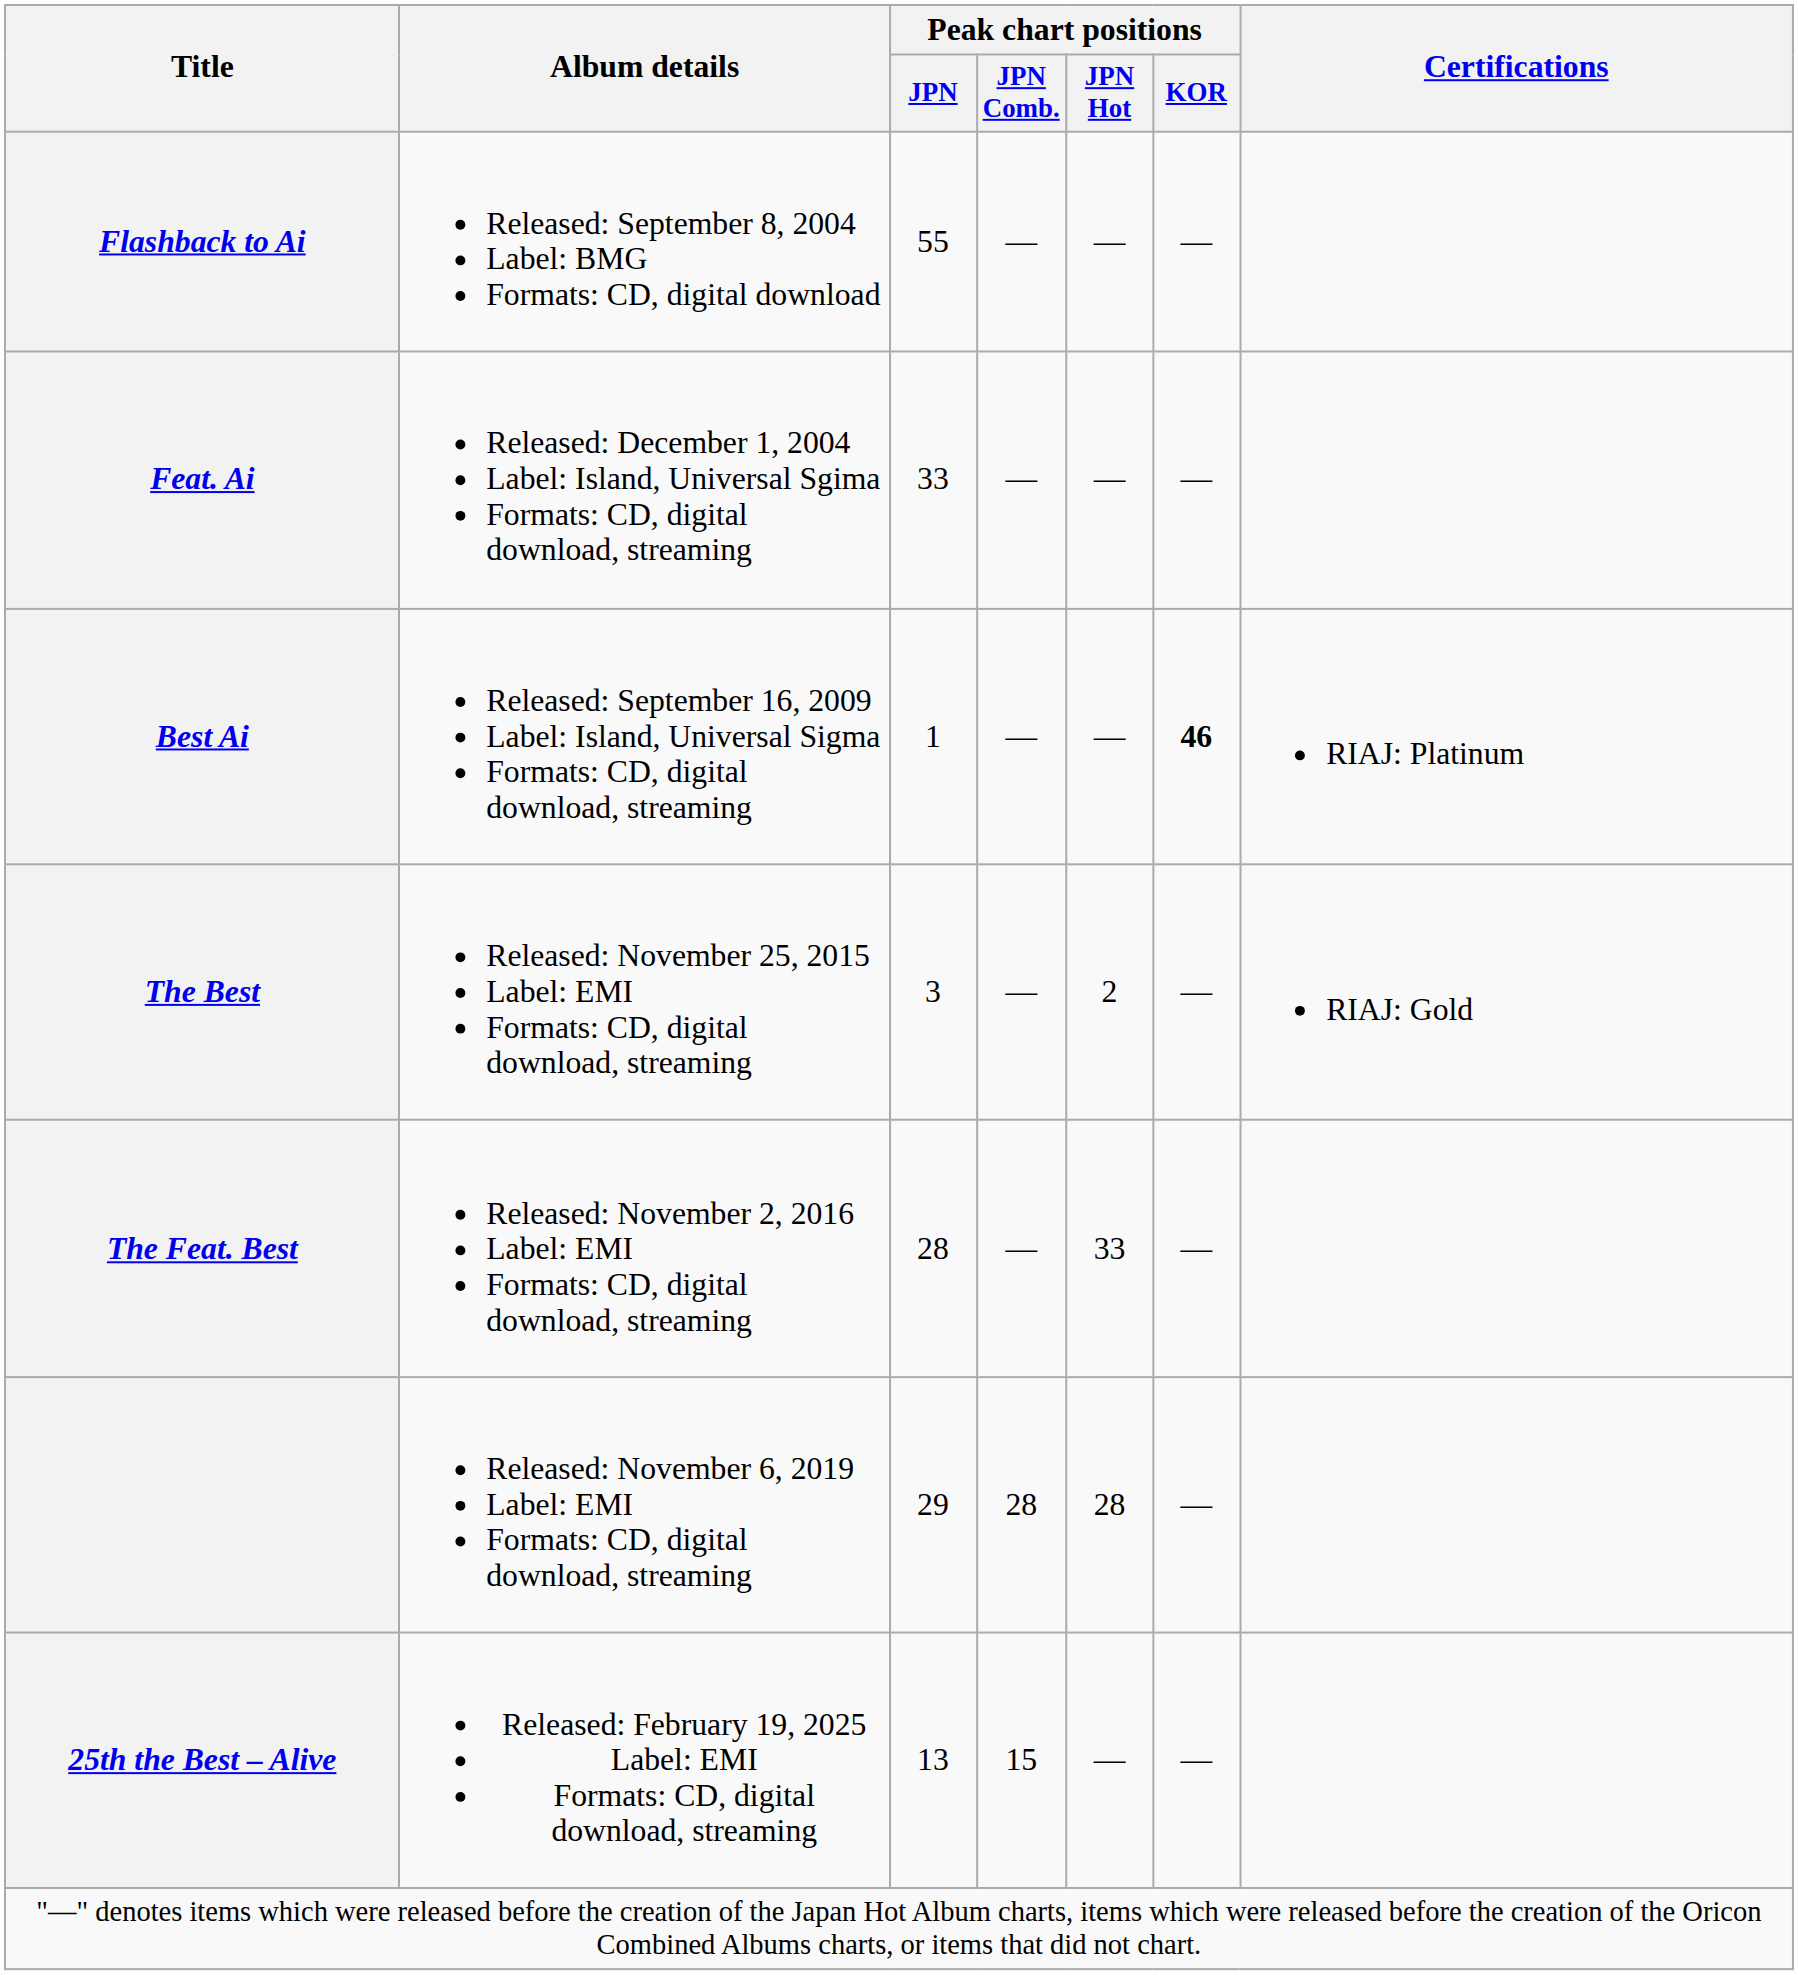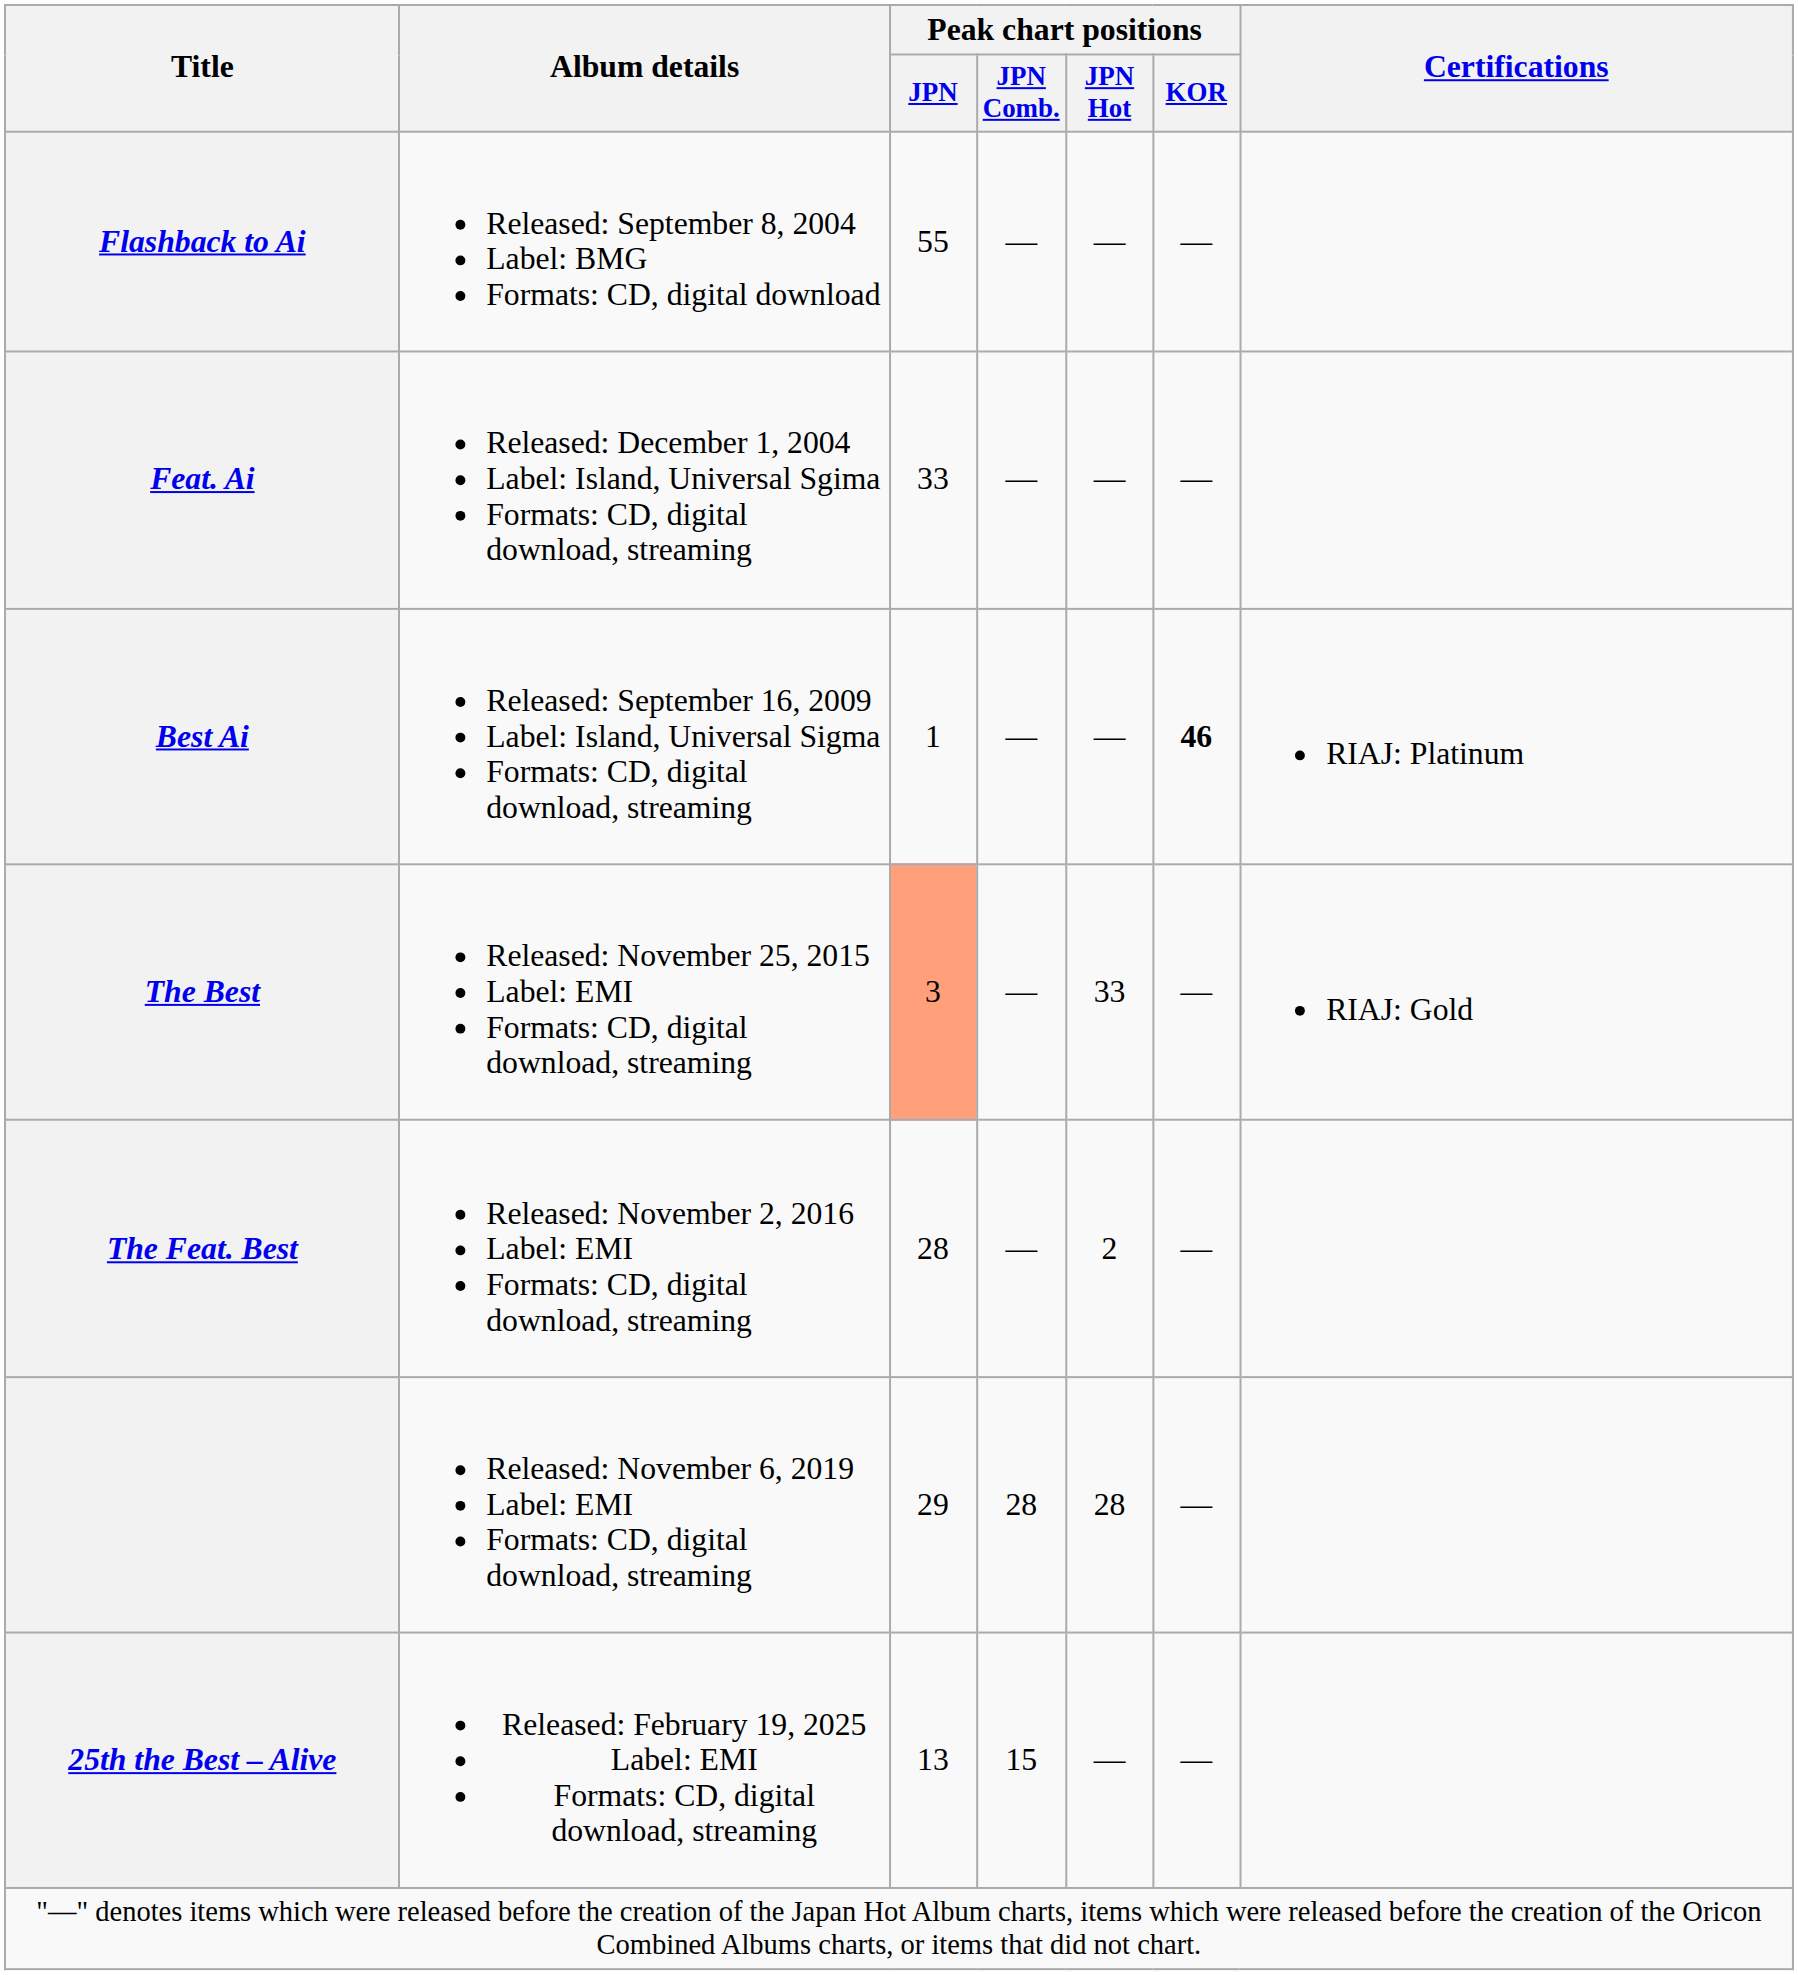 <table class="wikitable plainrowheaders" style="text-align:center;" border="1">
 <tr>
 <th scope="col" rowspan="2" style="width:12em;">Title</th>
 <th scope="col" rowspan="2" style="width:15em;">Album details</th>
 <th colspan="4" scope="col">Peak chart positions</th>
 <th scope="col" rowspan="2" style="width:17em;"><a href='#'>Certifications</a></th>
 </tr>
 <tr>
 <th scope="col" style="width:2.75em;font-size:85%;"><a href='#'>JPN</a><br></th>
 <th scope="col" style="width:2.75em;font-size:85%;"><a href='#'>JPN<br>Comb.</a><br></th>
 <th scope="col" style="width:2.75em;font-size:85%;"><a href='#'>JPN<br>Hot</a><br></th>
 <th scope="col" style="width:2.75em;font-size:85%;"><a href='#'>KOR</a><br></th>
 </tr>
 <tr>
 <th scope="row"><em><a href='#'>Flashback to Ai</a></em></th>
 <td style="text-align:left;"><br><ul><li>Released: September 8, 2004 </li><li>Label: BMG</li><li>Formats: CD, digital download</li></ul></td>
 <td>55</td>
 <td>—</td>
 <td>—</td>
 <td>—</td>
 <td style="text-align:left"></td>
 </tr>
 <tr>
 <th scope="row"><em><a href='#'>Feat. Ai</a></em></th>
 <td style="text-align:left;"><br><ul><li>Released: December 1, 2004 </li><li>Label: Island, Universal Sgima</li><li>Formats: CD, digital download, streaming</li></ul></td>
 <td>33</td>
 <td>—</td>
 <td>—</td>
 <td>—</td>
 <td style="text-align:left"></td>
 </tr>
 <tr>
 <th scope="row"><em><a href='#'>Best Ai</a></em></th>
 <td style="text-align:left;"><br><ul><li>Released: September 16, 2009</li><li>Label: Island, Universal Sigma</li><li>Formats: CD, digital download, streaming</li></ul></td>
 <td>1</td>
 <td>—</td>
 <td>—</td>
 <td><strong>46</strong></td>
 <td style="text-align:left"><br><ul><li>RIAJ: Platinum</li></ul></td>
 </tr>
 <tr>
 <th scope="row"><em><a href='#'>The Best</a></em></th>
 <td style="text-align:left;"><br><ul><li>Released: November 25, 2015</li><li>Label: EMI</li><li>Formats: CD, digital download, streaming</li></ul></td>
-<td>3</td>
+<td style="background: lightsalmon;">3</td>
 <td>—</td>
-<td>2</td>
+<td>33</td>
 <td>—</td>
 <td style="text-align:left"><br><ul><li>RIAJ: Gold</li></ul></td>
 </tr>
 <tr>
 <th scope="row"><em><a href='#'>The Feat. Best</a></em></th>
 <td style="text-align:left;"><br><ul><li>Released: November 2, 2016</li><li>Label: EMI</li><li>Formats: CD, digital download, streaming</li></ul></td>
 <td>28</td>
 <td>—</td>
-<td>33</td>
+<td>2</td>
 <td>—</td>
 <td style="text-align:left"></td>
 </tr>
 <tr>
 <th scope="row"><em><a href='#'></a></em></th>
 <td style="text-align:left;"><br><ul><li>Released: November 6, 2019</li><li>Label: EMI</li><li>Formats: CD, digital download, streaming</li></ul></td>
 <td>29</td>
 <td>28</td>
 <td>28</td>
 <td>—</td>
 <td style="text-align:left"></td>
 </tr>
 <tr>
 <th scope="row"><em><a href='#'>25th the Best – Alive</a></em></th>
 <td><br><ul><li>Released: February 19, 2025</li><li>Label: EMI</li><li>Formats: CD, digital download, streaming</li></ul></td>
 <td>13</td>
 <td>15</td>
 <td>—</td>
 <td>—</td>
 <td></td>
 </tr>
 <tr>
 <td colspan="9" style="text-align:center; font-size:90%;">"—" denotes items which were released before the creation of the Japan Hot Album charts, items which were released before the creation of the Oricon Combined Albums charts, or items that did not chart.</td>
 </tr>
 </table>
